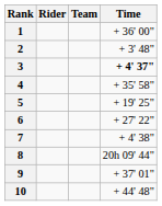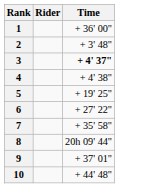 <table class="wikitable" margin-bottom:0;">
 <tr>
 <th scope="col">Rank</th>
 <th scope="col">Rider</th>
-<th scope="col">Team</th>
 <th scope="col">Time</th>
 </tr>
 <tr>
 <th scope="row">1</th>
 <td> </td>
-<td></td>
 <td align="right">+ 36' 00"</td>
 </tr>
 <tr>
 <th scope="row">2</th>
-<td></td>
 <td></td>
 <td align="right">+ 3' 48"</td>
 </tr>
 <tr>
 <th scope="row">3</th>
 <td></td>
-<td></td>
 <td align="right"><strong>+ 4' 37"</strong></td>
 </tr>
 <tr>
 <th scope="row">4</th>
 <td></td>
-<td></td>
-<td align="right">+ 35' 58"</td>
+<td align="right">+ 4' 38"</td>
 </tr>
 <tr>
 <th scope="row">5</th>
-<td></td>
 <td></td>
 <td align="right">+ 19' 25"</td>
 </tr>
 <tr>
 <th scope="row">6</th>
 <td></td>
-<td></td>
 <td align="right">+ 27' 22"</td>
 </tr>
 <tr>
 <th scope="row">7</th>
 <td></td>
-<td></td>
-<td align="right">+ 4' 38"</td>
+<td align="right">+ 35' 58"</td>
 </tr>
 <tr>
 <th scope="row">8</th>
-<td></td>
 <td></td>
 <td align="right">20h 09' 44"</td>
 </tr>
 <tr>
 <th scope="row">9</th>
 <td></td>
-<td></td>
 <td align="right">+ 37' 01"</td>
 </tr>
 <tr>
 <th scope="row">10</th>
 <td></td>
-<td></td>
 <td align="right">+ 44' 48"</td>
 </tr>
 </table>
